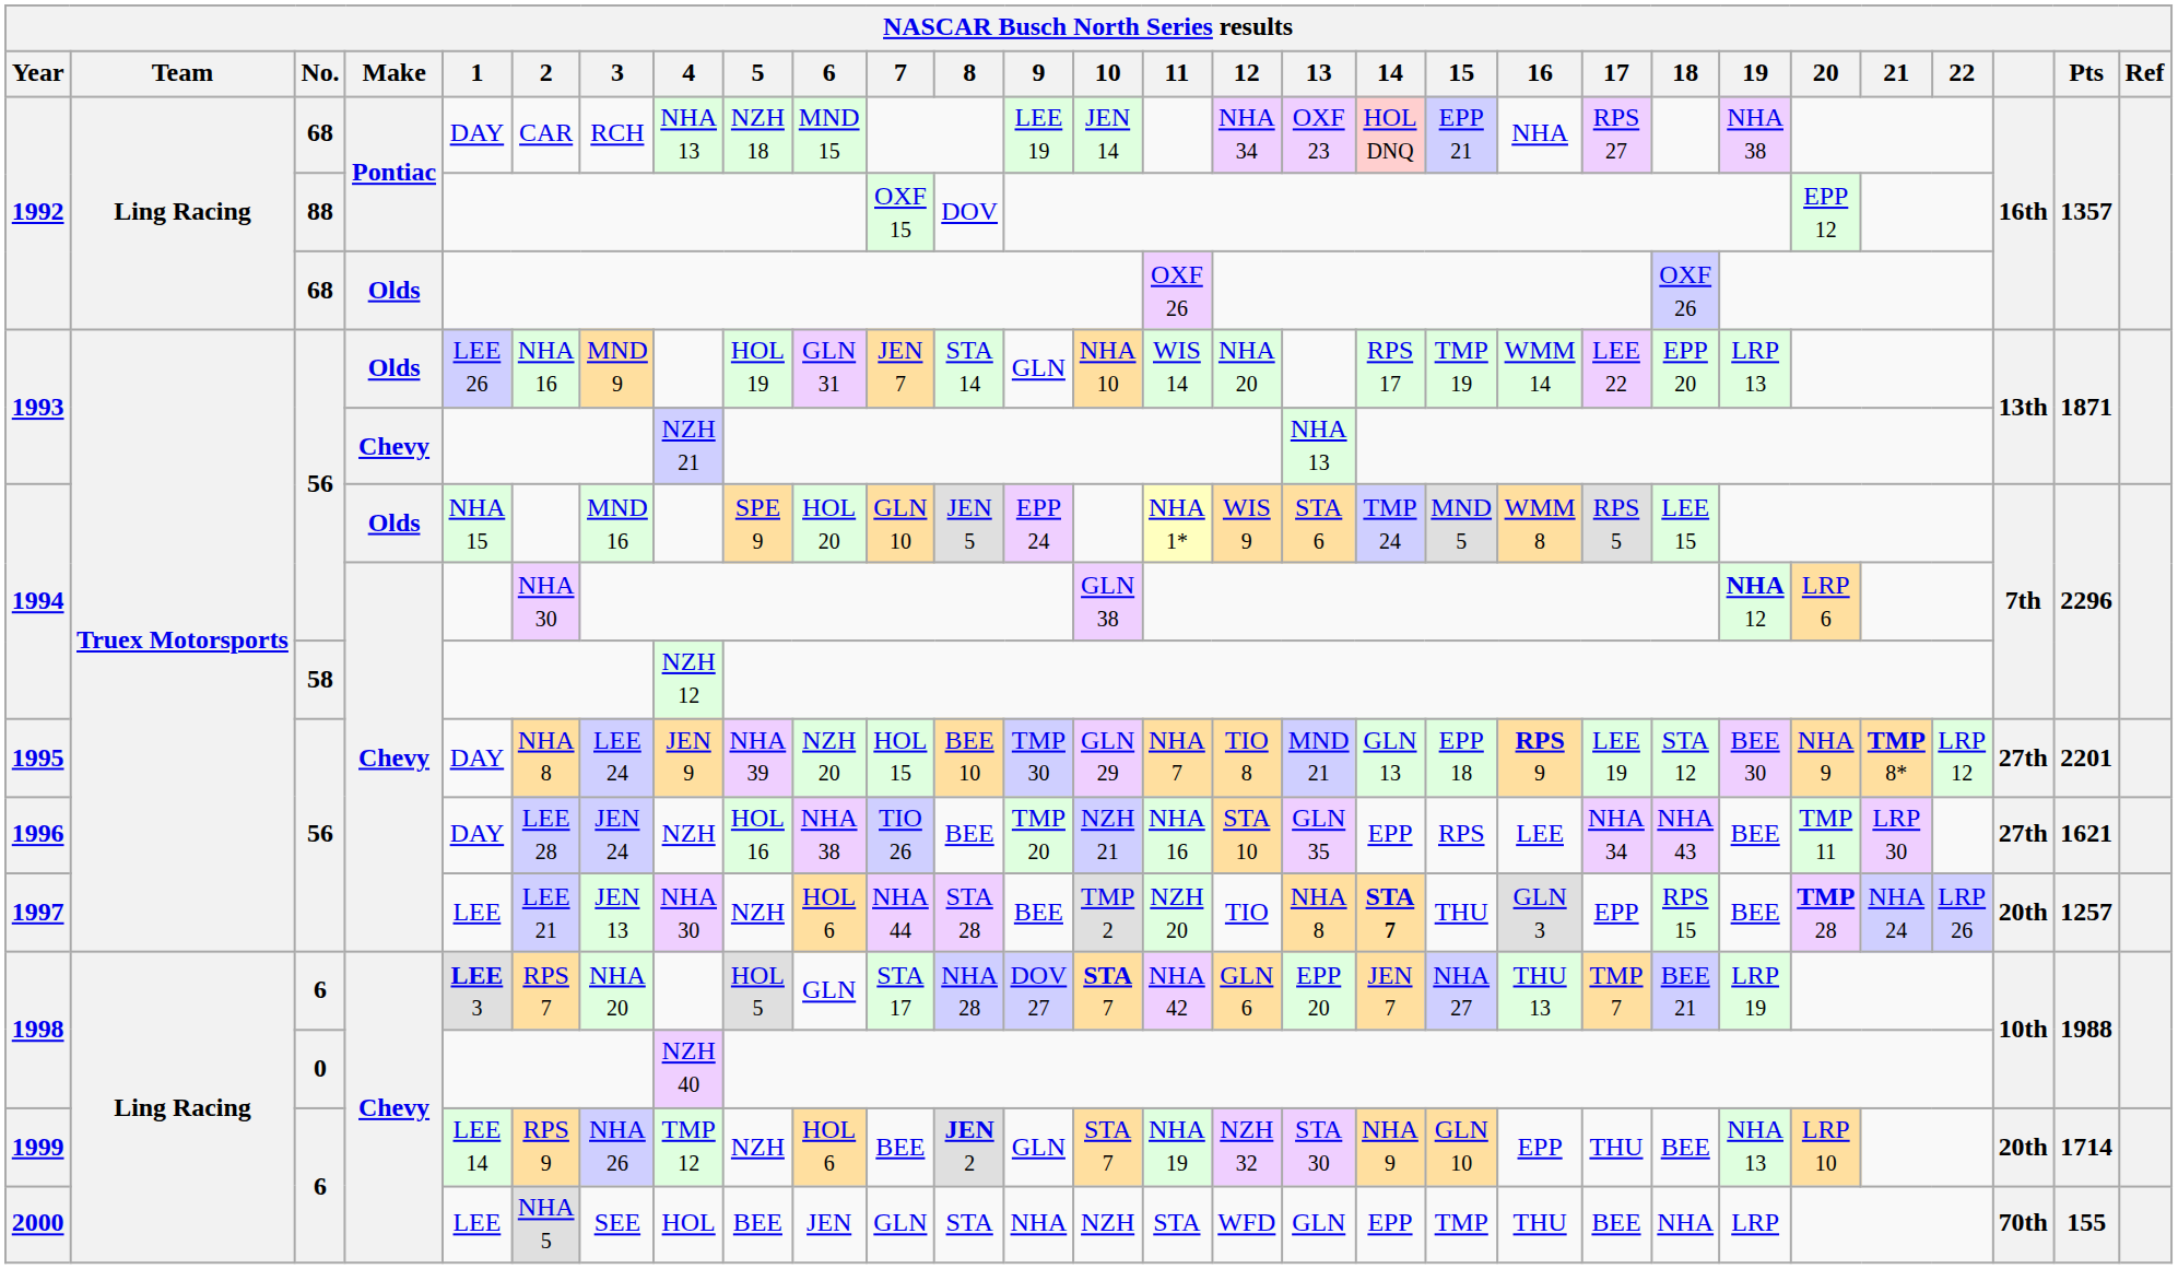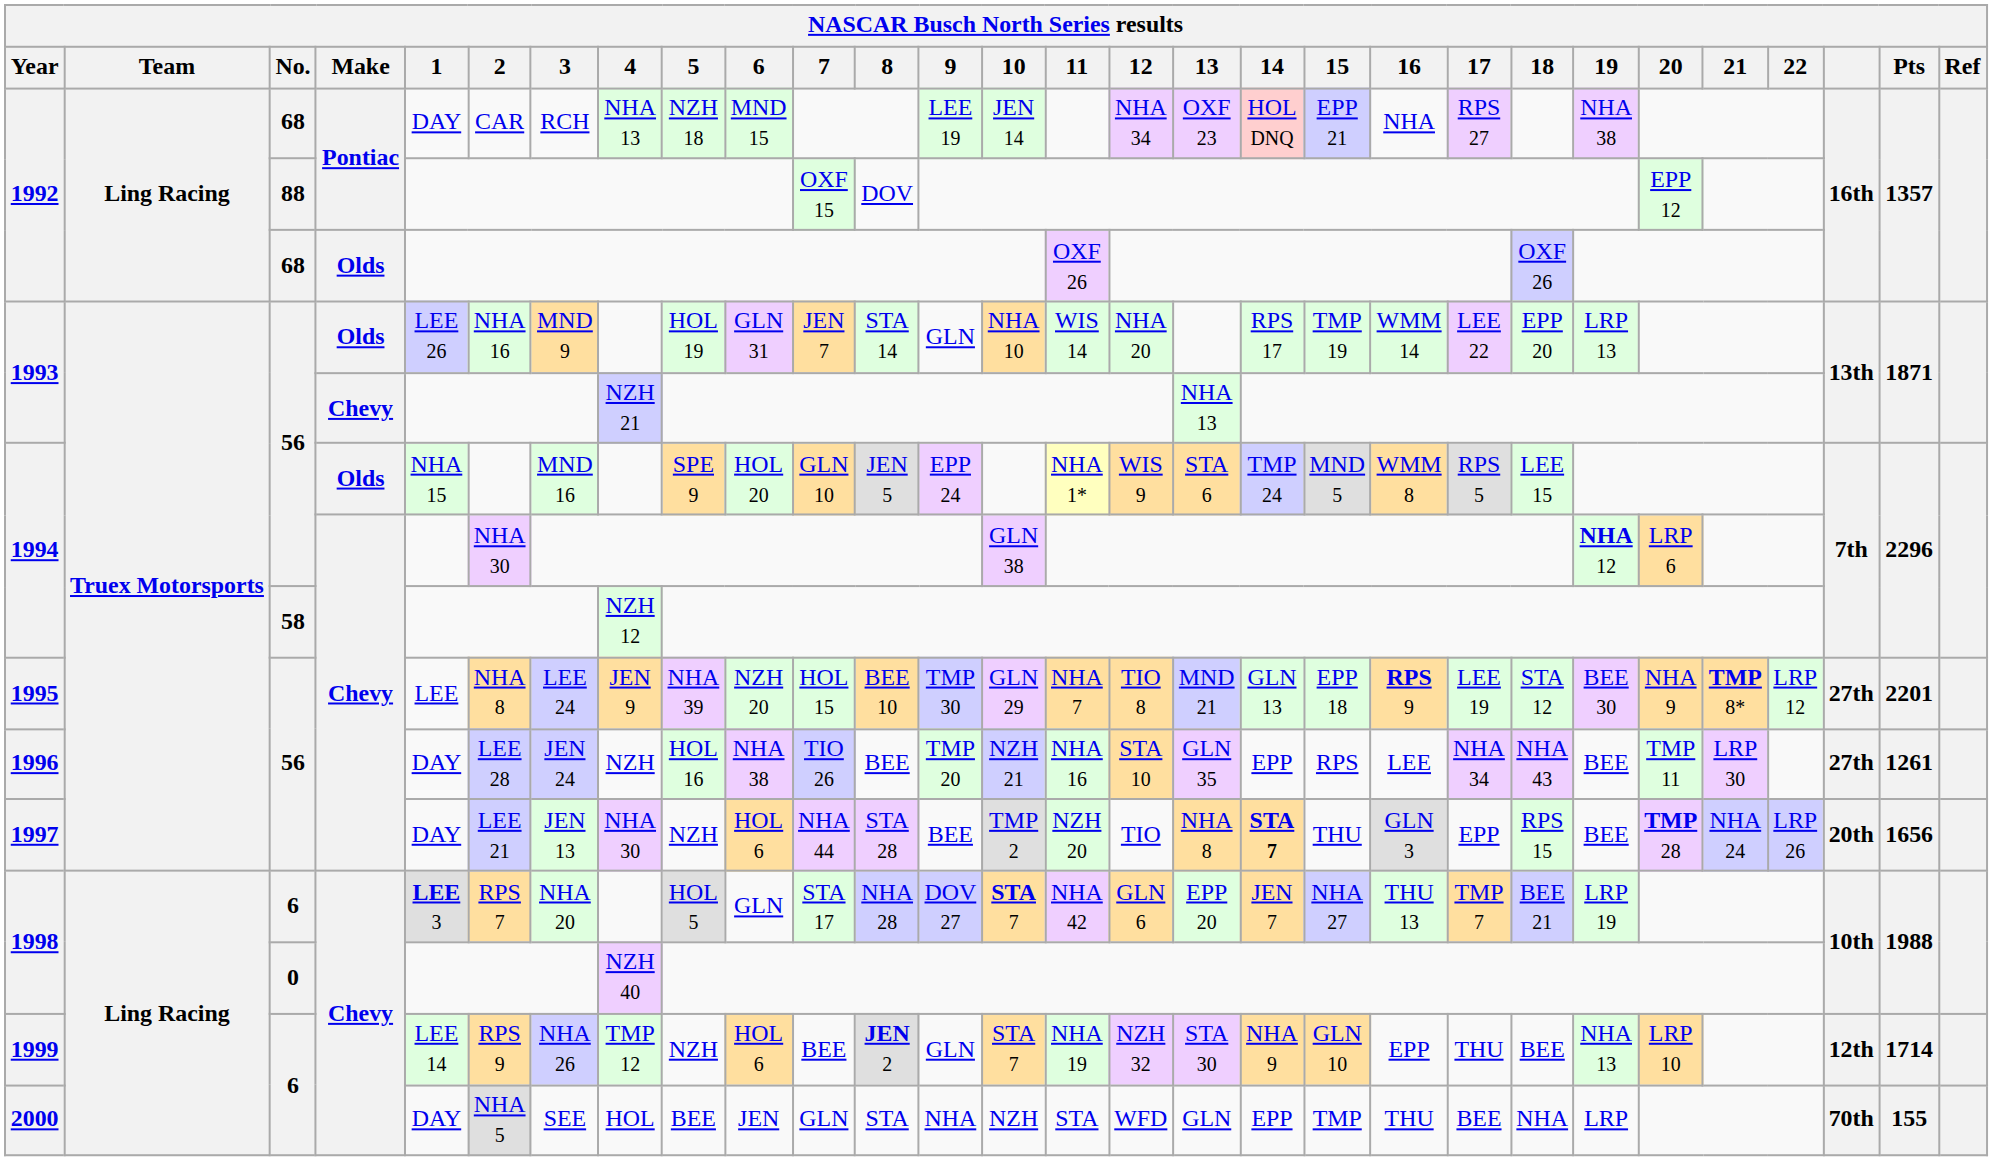 <table class="wikitable" style="text-align:center; font-size:75%">
 <tr>
 <th colspan=31><a href='#'>NASCAR Busch North Series</a> results</th>
 </tr>
 <tr>
 <th>Year</th>
 <th>Team</th>
 <th>No.</th>
 <th>Make</th>
 <th>1</th>
 <th>2</th>
 <th>3</th>
 <th>4</th>
 <th>5</th>
 <th>6</th>
 <th>7</th>
 <th>8</th>
 <th>9</th>
 <th>10</th>
 <th>11</th>
 <th>12</th>
 <th>13</th>
 <th>14</th>
 <th>15</th>
 <th>16</th>
 <th>17</th>
 <th>18</th>
 <th>19</th>
 <th>20</th>
 <th>21</th>
 <th>22</th>
 <th></th>
 <th>Pts</th>
 <th>Ref</th>
 </tr>
 <tr>
 <th rowspan=3><a href='#'>1992</a></th>
 <th rowspan=3>Ling Racing</th>
 <th>68</th>
 <th rowspan=2><a href='#'>Pontiac</a></th>
 <td><a href='#'>DAY</a></td>
 <td><a href='#'>CAR</a></td>
 <td><a href='#'>RCH</a></td>
 <td style="background:#DFFFDF;"><a href='#'>NHA</a> <br><small>13</small></td>
 <td style="background:#DFFFDF;"><a href='#'>NZH</a> <br><small>18</small></td>
 <td style="background:#DFFFDF;"><a href='#'>MND</a> <br><small>15</small></td>
 <td colspan=2></td>
 <td style="background:#DFFFDF;"><a href='#'>LEE</a> <br><small>19</small></td>
 <td style="background:#DFFFDF;"><a href='#'>JEN</a> <br><small>14</small></td>
 <td></td>
 <td style="background:#EFCFFF;"><a href='#'>NHA</a> <br><small>34</small></td>
 <td style="background:#EFCFFF;"><a href='#'>OXF</a> <br><small>23</small></td>
 <td style="background:#FFCFCF;"><a href='#'>HOL</a> <br><small>DNQ</small></td>
 <td style="background:#CFCFFF;"><a href='#'>EPP</a> <br><small>21</small></td>
 <td><a href='#'>NHA</a></td>
 <td style="background:#EFCFFF;"><a href='#'>RPS</a> <br><small>27</small></td>
 <td></td>
 <td style="background:#EFCFFF;"><a href='#'>NHA</a> <br><small>38</small></td>
 <td colspan=3></td>
 <th rowspan=3>16th</th>
 <th rowspan=3>1357</th>
 <th rowspan=3></th>
 </tr>
 <tr>
 <th>88</th>
 <td colspan=6></td>
 <td style="background:#DFFFDF;"><a href='#'>OXF</a> <br><small>15</small></td>
 <td><a href='#'>DOV</a></td>
 <td colspan=11></td>
 <td style="background:#DFFFDF;"><a href='#'>EPP</a> <br><small>12</small></td>
 <td colspan=2></td>
 </tr>
 <tr>
 <th>68</th>
 <th><a href='#'>Olds</a></th>
 <td colspan=10></td>
 <td style="background:#EFCFFF;"><a href='#'>OXF</a> <br><small>26</small></td>
 <td colspan=6></td>
 <td style="background:#CFCFFF;"><a href='#'>OXF</a> <br><small>26</small></td>
 <td colspan=4></td>
 </tr>
 <tr>
 <th rowspan=2><a href='#'>1993</a></th>
 <th rowspan=8><a href='#'>Truex Motorsports</a></th>
 <th rowspan=4>56</th>
 <th><a href='#'>Olds</a></th>
 <td style="background:#CFCFFF;"><a href='#'>LEE</a> <br><small>26</small></td>
 <td style="background:#DFFFDF;"><a href='#'>NHA</a> <br><small>16</small></td>
 <td style="background:#FFDF9F;"><a href='#'>MND</a> <br><small>9</small></td>
 <td></td>
 <td style="background:#DFFFDF;"><a href='#'>HOL</a> <br><small>19</small></td>
 <td style="background:#EFCFFF;"><a href='#'>GLN</a> <br><small>31</small></td>
 <td style="background:#FFDF9F;"><a href='#'>JEN</a> <br><small>7</small></td>
 <td style="background:#DFFFDF;"><a href='#'>STA</a> <br><small>14</small></td>
 <td><a href='#'>GLN</a></td>
 <td style="background:#FFDF9F;"><a href='#'>NHA</a> <br><small>10</small></td>
 <td style="background:#DFFFDF;"><a href='#'>WIS</a> <br><small>14</small></td>
 <td style="background:#DFFFDF;"><a href='#'>NHA</a> <br><small>20</small></td>
 <td></td>
 <td style="background:#DFFFDF;"><a href='#'>RPS</a> <br><small>17</small></td>
 <td style="background:#DFFFDF;"><a href='#'>TMP</a> <br><small>19</small></td>
 <td style="background:#DFFFDF;"><a href='#'>WMM</a> <br><small>14</small></td>
 <td style="background:#EFCFFF;"><a href='#'>LEE</a> <br><small>22</small></td>
 <td style="background:#DFFFDF;"><a href='#'>EPP</a> <br><small>20</small></td>
 <td style="background:#DFFFDF;"><a href='#'>LRP</a> <br><small>13</small></td>
 <td colspan=3></td>
 <th rowspan=2>13th</th>
 <th rowspan=2>1871</th>
 <th rowspan=2></th>
 </tr>
 <tr>
 <th><a href='#'>Chevy</a></th>
 <td colspan=3></td>
 <td style="background:#CFCFFF;"><a href='#'>NZH</a> <br><small>21</small></td>
 <td colspan=8></td>
 <td style="background:#DFFFDF;"><a href='#'>NHA</a> <br><small>13</small></td>
 <td colspan=9></td>
 </tr>
 <tr>
 <th rowspan=3><a href='#'>1994</a></th>
 <th><a href='#'>Olds</a></th>
 <td style="background:#DFFFDF;"><a href='#'>NHA</a> <br><small>15</small></td>
 <td></td>
 <td style="background:#DFFFDF;"><a href='#'>MND</a> <br><small>16</small></td>
 <td></td>
 <td style="background:#FFDF9F;"><a href='#'>SPE</a> <br><small>9</small></td>
 <td style="background:#DFFFDF;"><a href='#'>HOL</a> <br><small>20</small></td>
 <td style="background:#FFDF9F;"><a href='#'>GLN</a> <br><small>10</small></td>
 <td style="background:#DFDFDF;"><a href='#'>JEN</a> <br><small>5</small></td>
 <td style="background:#EFCFFF;"><a href='#'>EPP</a> <br><small>24</small></td>
 <td></td>
 <td style="background:#FFFFBF;"><a href='#'>NHA</a> <br><small>1*</small></td>
 <td style="background:#FFDF9F;"><a href='#'>WIS</a> <br><small>9</small></td>
 <td style="background:#FFDF9F;"><a href='#'>STA</a> <br><small>6</small></td>
 <td style="background:#CFCFFF;"><a href='#'>TMP</a> <br><small>24</small></td>
 <td style="background:#DFDFDF;"><a href='#'>MND</a> <br><small>5</small></td>
 <td style="background:#FFDF9F;"><a href='#'>WMM</a> <br><small>8</small></td>
 <td style="background:#DFDFDF;"><a href='#'>RPS</a> <br><small>5</small></td>
 <td style="background:#DFFFDF;"><a href='#'>LEE</a> <br><small>15</small></td>
 <td colspan=4></td>
 <th rowspan=3>7th</th>
 <th rowspan=3>2296</th>
 <th rowspan=3></th>
 </tr>
 <tr>
 <th rowspan=5><a href='#'>Chevy</a></th>
 <td></td>
 <td style="background:#EFCFFF;"><a href='#'>NHA</a> <br><small>30</small></td>
 <td colspan=7></td>
 <td style="background:#EFCFFF;"><a href='#'>GLN</a> <br><small>38</small></td>
 <td colspan=8></td>
 <td style="background:#DFFFDF;"><strong><a href='#'>NHA</a></strong> <br><small>12</small></td>
 <td style="background:#FFDF9F;"><a href='#'>LRP</a> <br><small>6</small></td>
 <td colspan=2></td>
 </tr>
 <tr>
 <th>58</th>
 <td colspan=3></td>
 <td style="background:#DFFFDF;"><a href='#'>NZH</a> <br><small>12</small></td>
 <td colspan=18></td>
 </tr>
 <tr>
 <th><a href='#'>1995</a></th>
 <th rowspan=3>56</th>
-<td><a href='#'>DAY</a></td>
+<td><a href='#'>LEE</a></td>
 <td style="background:#FFDF9F;"><a href='#'>NHA</a> <br><small>8</small></td>
 <td style="background:#CFCFFF;"><a href='#'>LEE</a> <br><small>24</small></td>
 <td style="background:#FFDF9F;"><a href='#'>JEN</a> <br><small>9</small></td>
 <td style="background:#EFCFFF;"><a href='#'>NHA</a> <br><small>39</small></td>
 <td style="background:#DFFFDF;"><a href='#'>NZH</a> <br><small>20</small></td>
 <td style="background:#DFFFDF;"><a href='#'>HOL</a> <br><small>15</small></td>
 <td style="background:#FFDF9F;"><a href='#'>BEE</a> <br><small>10</small></td>
 <td style="background:#CFCFFF;"><a href='#'>TMP</a> <br><small>30</small></td>
 <td style="background:#EFCFFF;"><a href='#'>GLN</a> <br><small>29</small></td>
 <td style="background:#FFDF9F;"><a href='#'>NHA</a> <br><small>7</small></td>
 <td style="background:#FFDF9F;"><a href='#'>TIO</a> <br><small>8</small></td>
 <td style="background:#CFCFFF;"><a href='#'>MND</a> <br><small>21</small></td>
 <td style="background:#DFFFDF;"><a href='#'>GLN</a> <br><small>13</small></td>
 <td style="background:#DFFFDF;"><a href='#'>EPP</a> <br><small>18</small></td>
 <td style="background:#FFDF9F;"><strong><a href='#'>RPS</a></strong> <br><small>9</small></td>
 <td style="background:#DFFFDF;"><a href='#'>LEE</a> <br><small>19</small></td>
 <td style="background:#DFFFDF;"><a href='#'>STA</a> <br><small>12</small></td>
 <td style="background:#EFCFFF;"><a href='#'>BEE</a> <br><small>30</small></td>
 <td style="background:#FFDF9F;"><a href='#'>NHA</a> <br><small>9</small></td>
 <td style="background:#FFDF9F;"><strong><a href='#'>TMP</a></strong> <br><small>8*</small></td>
 <td style="background:#DFFFDF;"><a href='#'>LRP</a> <br><small>12</small></td>
 <th>27th</th>
 <th>2201</th>
 <th></th>
 </tr>
 <tr>
 <th><a href='#'>1996</a></th>
 <td><a href='#'>DAY</a></td>
 <td style="background:#CFCFFF;"><a href='#'>LEE</a> <br><small>28</small></td>
 <td style="background:#CFCFFF;"><a href='#'>JEN</a> <br><small>24</small></td>
 <td><a href='#'>NZH</a></td>
 <td style="background:#DFFFDF;"><a href='#'>HOL</a> <br><small>16</small></td>
 <td style="background:#EFCFFF;"><a href='#'>NHA</a> <br><small>38</small></td>
 <td style="background:#CFCFFF;"><a href='#'>TIO</a> <br><small>26</small></td>
 <td><a href='#'>BEE</a></td>
 <td style="background:#DFFFDF;"><a href='#'>TMP</a> <br><small>20</small></td>
 <td style="background:#CFCFFF;"><a href='#'>NZH</a> <br><small>21</small></td>
 <td style="background:#DFFFDF;"><a href='#'>NHA</a> <br><small>16</small></td>
 <td style="background:#FFDF9F;"><a href='#'>STA</a> <br><small>10</small></td>
 <td style="background:#EFCFFF;"><a href='#'>GLN</a> <br><small>35</small></td>
 <td><a href='#'>EPP</a></td>
 <td><a href='#'>RPS</a></td>
 <td><a href='#'>LEE</a></td>
 <td style="background:#EFCFFF;"><a href='#'>NHA</a> <br><small>34</small></td>
 <td style="background:#EFCFFF;"><a href='#'>NHA</a> <br><small>43</small></td>
 <td><a href='#'>BEE</a></td>
 <td style="background:#DFFFDF;"><a href='#'>TMP</a> <br><small>11</small></td>
 <td style="background:#EFCFFF;"><a href='#'>LRP</a> <br><small>30</small></td>
 <td></td>
 <th>27th</th>
-<th>1621</th>
+<th>1261</th>
 <th></th>
 </tr>
 <tr>
 <th><a href='#'>1997</a></th>
-<td><a href='#'>LEE</a></td>
+<td><a href='#'>DAY</a></td>
 <td style="background:#CFCFFF;"><a href='#'>LEE</a> <br><small>21</small></td>
 <td style="background:#DFFFDF;"><a href='#'>JEN</a> <br><small>13</small></td>
 <td style="background:#EFCFFF;"><a href='#'>NHA</a> <br><small>30</small></td>
 <td><a href='#'>NZH</a></td>
 <td style="background:#FFDF9F;"><a href='#'>HOL</a> <br><small>6</small></td>
 <td style="background:#EFCFFF;"><a href='#'>NHA</a> <br><small>44</small></td>
 <td style="background:#EFCFFF;"><a href='#'>STA</a> <br><small>28</small></td>
 <td><a href='#'>BEE</a></td>
 <td style="background:#DFDFDF;"><a href='#'>TMP</a> <br><small>2</small></td>
 <td style="background:#DFFFDF;"><a href='#'>NZH</a> <br><small>20</small></td>
 <td><a href='#'>TIO</a></td>
 <td style="background:#FFDF9F;"><a href='#'>NHA</a> <br><small>8</small></td>
 <td style="background:#FFDF9F;"><strong><a href='#'>STA</a> <br><small>7</small></strong></td>
 <td><a href='#'>THU</a></td>
 <td style="background:#DFDFDF;"><a href='#'>GLN</a> <br><small>3</small></td>
 <td><a href='#'>EPP</a></td>
 <td style="background:#DFFFDF;"><a href='#'>RPS</a> <br><small>15</small></td>
 <td><a href='#'>BEE</a></td>
 <td style="background:#EFCFFF;"><strong><a href='#'>TMP</a></strong> <br><small>28</small></td>
 <td style="background:#CFCFFF;"><a href='#'>NHA</a> <br><small>24</small></td>
 <td style="background:#CFCFFF;"><a href='#'>LRP</a> <br><small>26</small></td>
 <th>20th</th>
-<th>1257</th>
+<th>1656</th>
 <th></th>
 </tr>
 <tr>
 <th rowspan=2><a href='#'>1998</a></th>
 <th rowspan=4>Ling Racing</th>
 <th>6</th>
 <th rowspan=4><a href='#'>Chevy</a></th>
 <td style="background:#DFDFDF;"><strong><a href='#'>LEE</a></strong> <br><small>3</small></td>
 <td style="background:#FFDF9F;"><a href='#'>RPS</a> <br><small>7</small></td>
 <td style="background:#DFFFDF;"><a href='#'>NHA</a> <br><small>20</small></td>
 <td></td>
 <td style="background:#DFDFDF;"><a href='#'>HOL</a> <br><small>5</small></td>
 <td><a href='#'>GLN</a></td>
 <td style="background:#DFFFDF;"><a href='#'>STA</a> <br><small>17</small></td>
 <td style="background:#CFCFFF;"><a href='#'>NHA</a> <br><small>28</small></td>
 <td style="background:#CFCFFF;"><a href='#'>DOV</a> <br><small>27</small></td>
 <td style="background:#FFDF9F;"><strong><a href='#'>STA</a></strong> <br><small>7</small></td>
 <td style="background:#EFCFFF;"><a href='#'>NHA</a> <br><small>42</small></td>
 <td style="background:#FFDF9F;"><a href='#'>GLN</a> <br><small>6</small></td>
 <td style="background:#DFFFDF;"><a href='#'>EPP</a> <br><small>20</small></td>
 <td style="background:#FFDF9F;"><a href='#'>JEN</a> <br><small>7</small></td>
 <td style="background:#CFCFFF;"><a href='#'>NHA</a> <br><small>27</small></td>
 <td style="background:#DFFFDF;"><a href='#'>THU</a> <br><small>13</small></td>
 <td style="background:#FFDF9F;"><a href='#'>TMP</a> <br><small>7</small></td>
 <td style="background:#CFCFFF;"><a href='#'>BEE</a> <br><small>21</small></td>
 <td style="background:#DFFFDF;"><a href='#'>LRP</a> <br><small>19</small></td>
 <td colspan=3></td>
 <th rowspan=2>10th</th>
 <th rowspan=2>1988</th>
 <th rowspan=2></th>
 </tr>
 <tr>
 <th>0</th>
 <td colspan=3></td>
 <td style="background:#EFCFFF;"><a href='#'>NZH</a> <br><small>40</small></td>
 <td colspan=18></td>
 </tr>
 <tr>
 <th><a href='#'>1999</a></th>
 <th rowspan=2>6</th>
 <td style="background:#DFFFDF;"><a href='#'>LEE</a> <br><small>14</small></td>
 <td style="background:#FFDF9F;"><a href='#'>RPS</a> <br><small>9</small></td>
 <td style="background:#CFCFFF;"><a href='#'>NHA</a> <br><small>26</small></td>
 <td style="background:#DFFFDF;"><a href='#'>TMP</a> <br><small>12</small></td>
 <td><a href='#'>NZH</a></td>
 <td style="background:#FFDF9F;"><a href='#'>HOL</a> <br><small>6</small></td>
 <td><a href='#'>BEE</a></td>
 <td style="background:#DFDFDF;"><strong><a href='#'>JEN</a></strong> <br><small>2</small></td>
 <td><a href='#'>GLN</a></td>
 <td style="background:#FFDF9F;"><a href='#'>STA</a> <br><small>7</small></td>
 <td style="background:#DFFFDF;"><a href='#'>NHA</a> <br><small>19</small></td>
 <td style="background:#EFCFFF;"><a href='#'>NZH</a> <br><small>32</small></td>
 <td style="background:#EFCFFF;"><a href='#'>STA</a> <br><small>30</small></td>
 <td style="background:#FFDF9F;"><a href='#'>NHA</a> <br><small>9</small></td>
 <td style="background:#FFDF9F;"><a href='#'>GLN</a> <br><small>10</small></td>
 <td><a href='#'>EPP</a></td>
 <td><a href='#'>THU</a></td>
 <td><a href='#'>BEE</a></td>
 <td style="background:#DFFFDF;"><a href='#'>NHA</a> <br><small>13</small></td>
 <td style="background:#FFDF9F;"><a href='#'>LRP</a> <br><small>10</small></td>
 <td colspan=2></td>
-<th>20th</th>
+<th>12th</th>
 <th>1714</th>
 <th></th>
 </tr>
 <tr>
 <th><a href='#'>2000</a></th>
-<td><a href='#'>LEE</a></td>
+<td><a href='#'>DAY</a></td>
 <td style="background:#DFDFDF;"><a href='#'>NHA</a> <br><small>5</small></td>
 <td><a href='#'>SEE</a></td>
 <td><a href='#'>HOL</a></td>
 <td><a href='#'>BEE</a></td>
 <td><a href='#'>JEN</a></td>
 <td><a href='#'>GLN</a></td>
 <td><a href='#'>STA</a></td>
 <td><a href='#'>NHA</a></td>
 <td><a href='#'>NZH</a></td>
 <td><a href='#'>STA</a></td>
 <td><a href='#'>WFD</a></td>
 <td><a href='#'>GLN</a></td>
 <td><a href='#'>EPP</a></td>
 <td><a href='#'>TMP</a></td>
 <td><a href='#'>THU</a></td>
 <td><a href='#'>BEE</a></td>
 <td><a href='#'>NHA</a></td>
 <td><a href='#'>LRP</a></td>
 <td colspan=3></td>
 <th>70th</th>
 <th>155</th>
 <th></th>
 </tr>
 </table>
